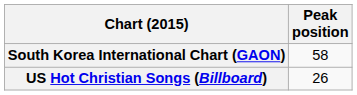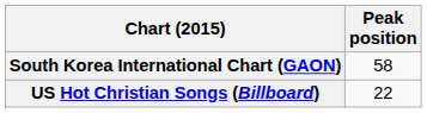 <table class="wikitable sortable plainrowheaders" style="text-align:center">
 <tr>
 <th scope="col">Chart (2015)</th>
 <th scope="col">Peak<br> position</th>
 </tr>
 <tr>
 <th scope="row">South Korea International Chart (<a href='#'>GAON</a>)</th>
 <td>58</td>
 </tr>
 <tr>
 <th scope="row">US <a href='#'>Hot Christian Songs</a> (<em><a href='#'>Billboard</a></em>)</th>
-<td>26</td>
+<td>22</td>
 </tr>
 </table>
